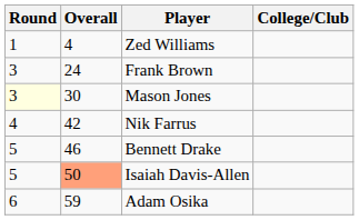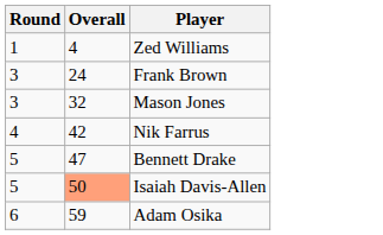 <table class="wikitable">
 <tr>
 <th>Round</th>
 <th>Overall</th>
 <th>Player</th>
-<th>College/Club</th>
 </tr>
 <tr>
 <td>1</td>
 <td>4</td>
 <td>Zed Williams</td>
-<td></td>
 </tr>
 <tr>
 <td>3</td>
 <td>24</td>
 <td>Frank Brown</td>
-<td></td>
 </tr>
 <tr>
-<td style="background: lightyellow;">3</td>
-<td>30</td>
+<td>3</td>
+<td>32</td>
 <td>Mason Jones</td>
-<td></td>
 </tr>
 <tr>
 <td>4</td>
 <td>42</td>
 <td>Nik Farrus</td>
-<td></td>
 </tr>
 <tr>
 <td>5</td>
-<td>46</td>
+<td>47</td>
 <td>Bennett Drake</td>
-<td></td>
 </tr>
 <tr>
 <td>5</td>
 <td style="background: lightsalmon;">50</td>
 <td>Isaiah Davis-Allen</td>
-<td></td>
 </tr>
 <tr>
 <td>6</td>
 <td>59</td>
 <td>Adam Osika</td>
-<td></td>
 </tr>
 </table>
